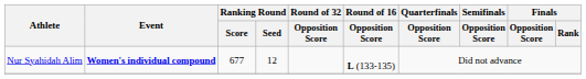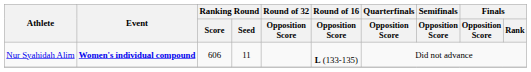 <table class="wikitable" style="text-align: center; font-size:90%">
 <tr>
 <th rowspan="2">Athlete</th>
 <th rowspan="2">Event</th>
 <th colspan="2">Ranking Round</th>
 <th>Round of 32</th>
 <th>Round of 16</th>
 <th>Quarterfinals</th>
 <th>Semifinals</th>
 <th colspan="2">Finals</th>
 </tr>
 <tr style="font-size:95%">
 <th>Score</th>
 <th>Seed</th>
 <th>Opposition<br>Score</th>
 <th>Opposition<br>Score</th>
 <th>Opposition<br>Score</th>
 <th>Opposition<br>Score</th>
 <th>Opposition<br>Score</th>
 <th>Rank</th>
 </tr>
 <tr>
 <td align=left><a href='#'>Nur Syahidah Alim</a></td>
 <td align=left><strong><a href='#'>Women's individual compound</a></strong></td>
-<td>677</td>
-<td>12</td>
+<td>606</td>
+<td>11</td>
 <td></td>
 <td><br><strong>L</strong> (133-135)</td>
 <td colspan=4>Did not advance</td>
 </tr>
 <tr align=center>
 </tr>
 </table>
